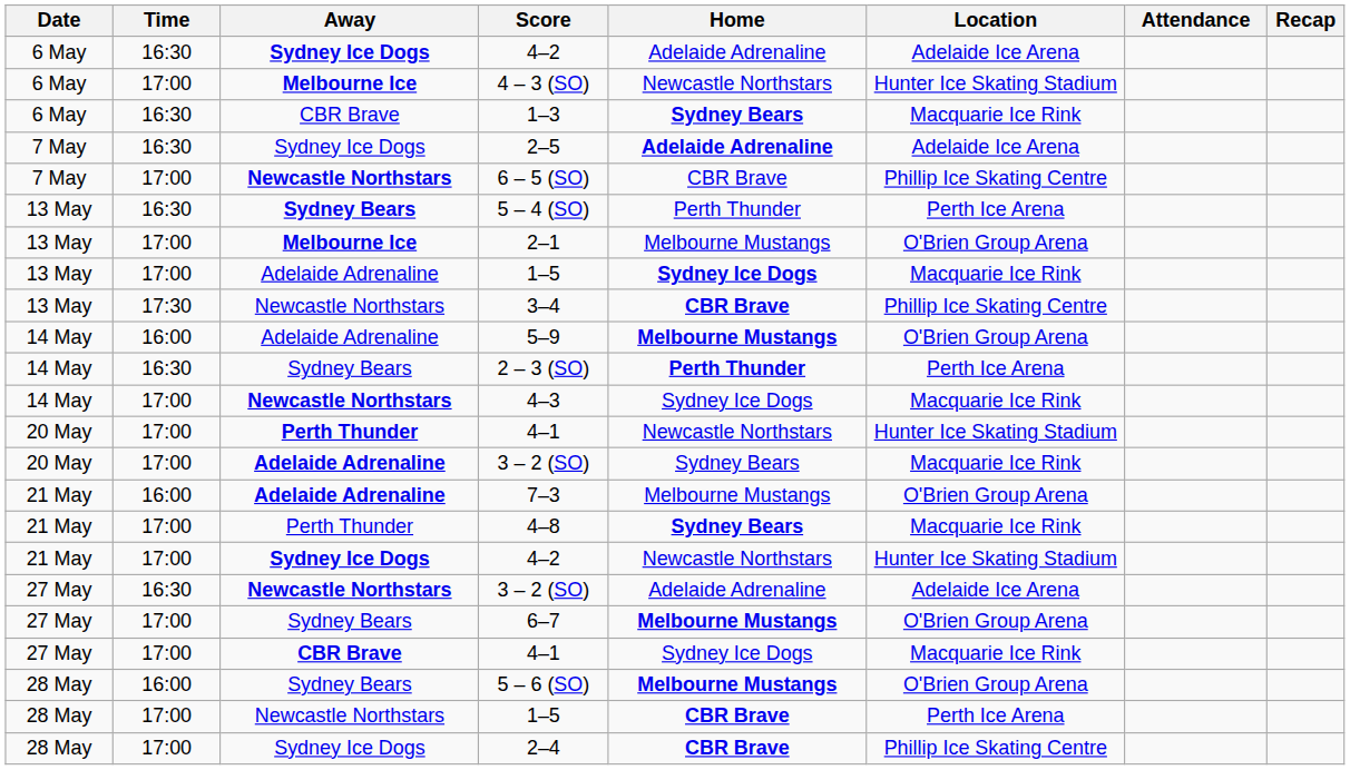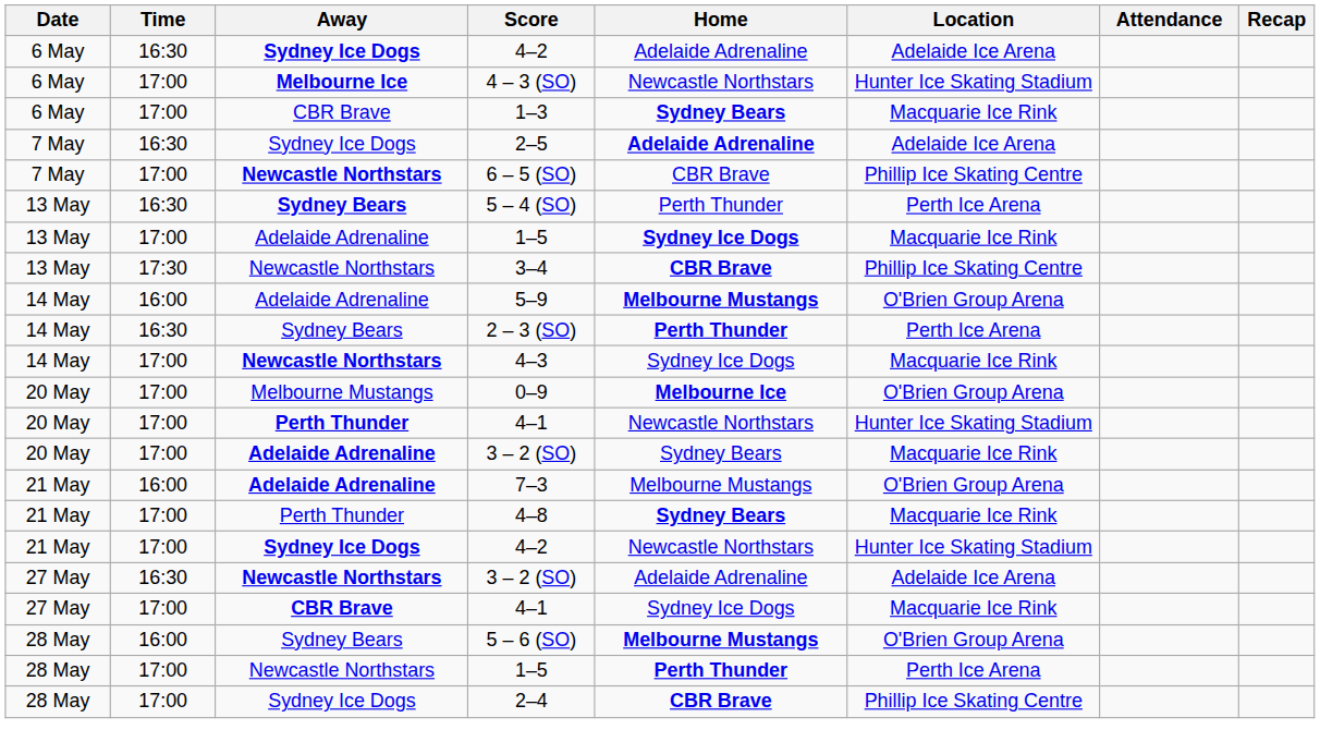 <table class="wikitable" width="85%" style="margin: 1em auto 1em auto">
 <tr>
 <th width="5%">Date</th>
 <th width="5%">Time</th>
 <th width="12%">Away</th>
 <th width="6%">Score</th>
 <th width="12%">Home</th>
 <th width="12%">Location</th>
 <th width="3%">Attendance</th>
 <th width="1%">Recap</th>
 </tr>
 <tr align="center">
 <td>6 May</td>
 <td>16:30</td>
 <td><strong><a href='#'>Sydney Ice Dogs</a></strong></td>
 <td>4–2</td>
 <td><a href='#'>Adelaide Adrenaline</a></td>
 <td><a href='#'>Adelaide Ice Arena</a></td>
 <td></td>
 <td></td>
 </tr>
 <tr align="center">
 <td>6 May</td>
 <td>17:00</td>
 <td><strong><a href='#'>Melbourne Ice</a></strong></td>
 <td>4 – 3 (<a href='#'>SO</a>)</td>
 <td><a href='#'>Newcastle Northstars</a></td>
 <td><a href='#'>Hunter Ice Skating Stadium</a></td>
 <td></td>
 <td></td>
 </tr>
 <tr align="center">
 <td>6 May</td>
-<td>16:30</td>
+<td>17:00</td>
 <td><a href='#'>CBR Brave</a></td>
 <td>1–3</td>
 <td><strong><a href='#'>Sydney Bears</a></strong></td>
 <td><a href='#'>Macquarie Ice Rink</a></td>
 <td></td>
 <td></td>
 </tr>
 <tr align="center">
 <td>7 May</td>
 <td>16:30</td>
 <td><a href='#'>Sydney Ice Dogs</a></td>
 <td>2–5</td>
 <td><strong><a href='#'>Adelaide Adrenaline</a></strong></td>
 <td><a href='#'>Adelaide Ice Arena</a></td>
 <td></td>
 <td></td>
 </tr>
 <tr align="center">
 <td>7 May</td>
 <td>17:00</td>
 <td><strong><a href='#'>Newcastle Northstars</a></strong></td>
 <td>6 – 5 (<a href='#'>SO</a>)</td>
 <td><a href='#'>CBR Brave</a></td>
 <td><a href='#'>Phillip Ice Skating Centre</a></td>
 <td></td>
 <td></td>
 </tr>
 <tr align="center">
 <td>13 May</td>
 <td>16:30</td>
 <td><strong><a href='#'>Sydney Bears</a></strong></td>
 <td>5 – 4 (<a href='#'>SO</a>)</td>
 <td><a href='#'>Perth Thunder</a></td>
 <td><a href='#'>Perth Ice Arena</a></td>
-<td></td>
-<td></td>
-</tr>
-<tr align="center">
-<td>13 May</td>
-<td>17:00</td>
-<td><strong><a href='#'>Melbourne Ice</a></strong></td>
-<td>2–1</td>
-<td><a href='#'>Melbourne Mustangs</a></td>
-<td><a href='#'>O'Brien Group Arena</a></td>
 <td></td>
 <td></td>
 </tr>
 <tr align="center">
 <td>13 May</td>
 <td>17:00</td>
 <td><a href='#'>Adelaide Adrenaline</a></td>
 <td>1–5</td>
 <td><strong><a href='#'>Sydney Ice Dogs</a></strong></td>
 <td><a href='#'>Macquarie Ice Rink</a></td>
 <td></td>
 <td></td>
 </tr>
 <tr align="center">
 <td>13 May</td>
 <td>17:30</td>
 <td><a href='#'>Newcastle Northstars</a></td>
 <td>3–4</td>
 <td><strong><a href='#'>CBR Brave</a></strong></td>
 <td><a href='#'>Phillip Ice Skating Centre</a></td>
 <td></td>
 <td></td>
 </tr>
 <tr align="center">
 <td>14 May</td>
 <td>16:00</td>
 <td><a href='#'>Adelaide Adrenaline</a></td>
 <td>5–9</td>
 <td><strong><a href='#'>Melbourne Mustangs</a></strong></td>
 <td><a href='#'>O'Brien Group Arena</a></td>
 <td></td>
 <td></td>
 </tr>
 <tr align="center">
 <td>14 May</td>
 <td>16:30</td>
 <td><a href='#'>Sydney Bears</a></td>
 <td>2 – 3 (<a href='#'>SO</a>)</td>
 <td><strong><a href='#'>Perth Thunder</a></strong></td>
 <td><a href='#'>Perth Ice Arena</a></td>
 <td></td>
 <td></td>
 </tr>
 <tr align="center">
 <td>14 May</td>
 <td>17:00</td>
 <td><strong><a href='#'>Newcastle Northstars</a></strong></td>
 <td>4–3</td>
 <td><a href='#'>Sydney Ice Dogs</a></td>
 <td><a href='#'>Macquarie Ice Rink</a></td>
+<td></td>
+<td></td>
+</tr>
+<tr align="center">
+<td>20 May</td>
+<td>17:00</td>
+<td><a href='#'>Melbourne Mustangs</a></td>
+<td>0–9</td>
+<td><strong><a href='#'>Melbourne Ice</a></strong></td>
+<td><a href='#'>O'Brien Group Arena</a></td>
 <td></td>
 <td></td>
 </tr>
 <tr align="center">
 <td>20 May</td>
 <td>17:00</td>
 <td><strong><a href='#'>Perth Thunder</a></strong></td>
 <td>4–1</td>
 <td><a href='#'>Newcastle Northstars</a></td>
 <td><a href='#'>Hunter Ice Skating Stadium</a></td>
 <td></td>
 <td></td>
 </tr>
 <tr align="center">
 <td>20 May</td>
 <td>17:00</td>
 <td><strong><a href='#'>Adelaide Adrenaline</a></strong></td>
 <td>3 – 2 (<a href='#'>SO</a>)</td>
 <td><a href='#'>Sydney Bears</a></td>
 <td><a href='#'>Macquarie Ice Rink</a></td>
 <td></td>
 <td></td>
 </tr>
 <tr align="center">
 <td>21 May</td>
 <td>16:00</td>
 <td><strong><a href='#'>Adelaide Adrenaline</a></strong></td>
 <td>7–3</td>
 <td><a href='#'>Melbourne Mustangs</a></td>
 <td><a href='#'>O'Brien Group Arena</a></td>
 <td></td>
 <td></td>
 </tr>
 <tr align="center">
 <td>21 May</td>
 <td>17:00</td>
 <td><a href='#'>Perth Thunder</a></td>
 <td>4–8</td>
 <td><strong><a href='#'>Sydney Bears</a></strong></td>
 <td><a href='#'>Macquarie Ice Rink</a></td>
 <td></td>
 <td></td>
 </tr>
 <tr align="center">
 <td>21 May</td>
 <td>17:00</td>
 <td><strong><a href='#'>Sydney Ice Dogs</a></strong></td>
 <td>4–2</td>
 <td><a href='#'>Newcastle Northstars</a></td>
 <td><a href='#'>Hunter Ice Skating Stadium</a></td>
 <td></td>
 <td></td>
 </tr>
 <tr align="center">
 <td>27 May</td>
 <td>16:30</td>
 <td><strong><a href='#'>Newcastle Northstars</a></strong></td>
 <td>3 – 2 (<a href='#'>SO</a>)</td>
 <td><a href='#'>Adelaide Adrenaline</a></td>
 <td><a href='#'>Adelaide Ice Arena</a></td>
 <td></td>
 <td></td>
 </tr>
 <tr align="center">
 <td>27 May</td>
 <td>17:00</td>
-<td><a href='#'>Sydney Bears</a></td>
-<td>6–7</td>
-<td><strong><a href='#'>Melbourne Mustangs</a></strong></td>
-<td><a href='#'>O'Brien Group Arena</a></td>
-<td></td>
-<td></td>
-</tr>
-<tr align="center">
-<td>27 May</td>
-<td>17:00</td>
 <td><strong><a href='#'>CBR Brave</a></strong></td>
 <td>4–1</td>
 <td><a href='#'>Sydney Ice Dogs</a></td>
 <td><a href='#'>Macquarie Ice Rink</a></td>
 <td></td>
 <td></td>
 </tr>
 <tr align="center">
 <td>28 May</td>
 <td>16:00</td>
 <td><a href='#'>Sydney Bears</a></td>
 <td>5 – 6 (<a href='#'>SO</a>)</td>
 <td><strong><a href='#'>Melbourne Mustangs</a></strong></td>
 <td><a href='#'>O'Brien Group Arena</a></td>
 <td></td>
 <td></td>
 </tr>
 <tr align="center">
 <td>28 May</td>
 <td>17:00</td>
 <td><a href='#'>Newcastle Northstars</a></td>
 <td>1–5</td>
-<td><strong><a href='#'>CBR Brave</a></strong></td>
+<td><strong><a href='#'>Perth Thunder</a></strong></td>
 <td><a href='#'>Perth Ice Arena</a></td>
 <td></td>
 <td></td>
 </tr>
 <tr align="center">
 <td>28 May</td>
 <td>17:00</td>
 <td><a href='#'>Sydney Ice Dogs</a></td>
 <td>2–4</td>
 <td><strong><a href='#'>CBR Brave</a></strong></td>
 <td><a href='#'>Phillip Ice Skating Centre</a></td>
 <td></td>
 <td></td>
 </tr>
 </table>
